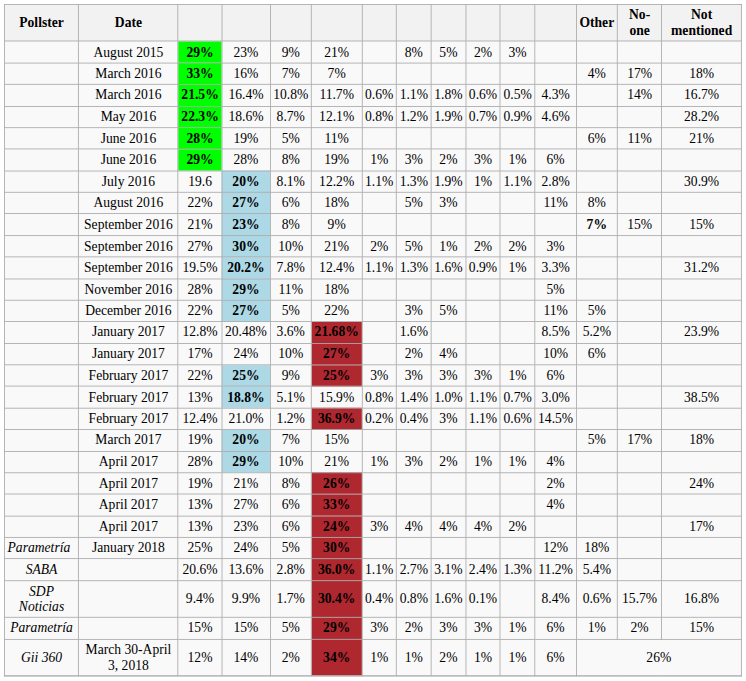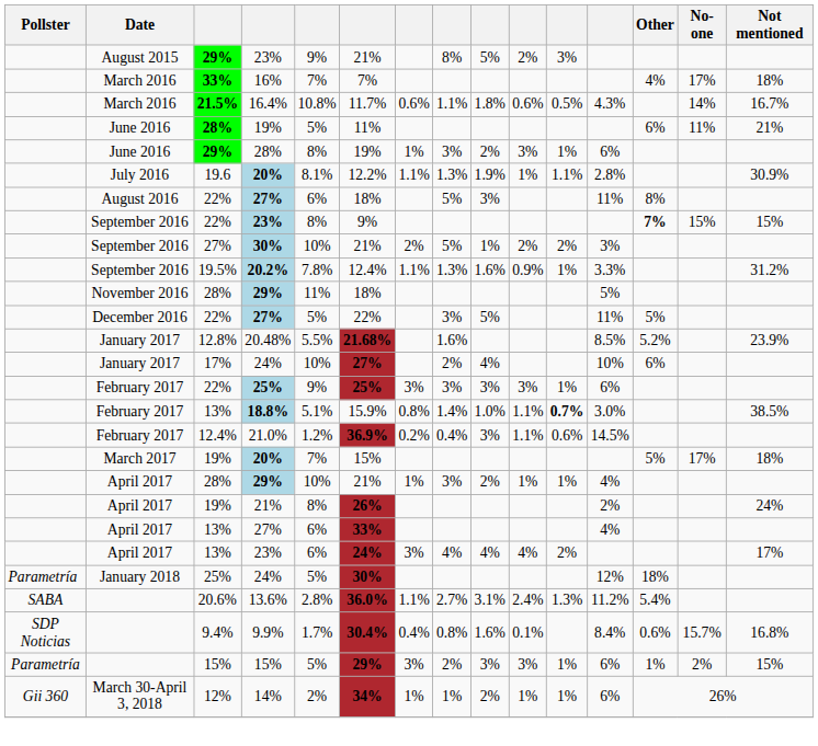 <table class="wikitable sortable" style=text-align:center>
 <tr>
 <th>Pollster</th>
 <th>Date</th>
 <th></th>
 <th></th>
 <th></th>
 <th></th>
 <th></th>
 <th></th>
 <th></th>
 <th></th>
 <th></th>
 <th></th>
 <th>Other</th>
 <th>No-one</th>
 <th>Not mentioned</th>
 </tr>
 <tr>
 <td align=left></td>
 <td>August 2015</td>
 <td bgcolor="lime"><strong>29%</strong></td>
 <td>23%</td>
 <td>9%</td>
 <td>21%</td>
 <td></td>
 <td>8%</td>
 <td>5%</td>
 <td>2%</td>
 <td>3%</td>
 <td></td>
 <td></td>
 <td></td>
 <td></td>
 </tr>
 <tr>
 <td align=left></td>
 <td>March 2016</td>
 <td bgcolor="lime"><strong>33%</strong></td>
 <td>16%</td>
 <td>7%</td>
 <td>7%</td>
 <td></td>
 <td></td>
 <td></td>
 <td></td>
 <td></td>
 <td></td>
 <td>4%</td>
 <td>17%</td>
 <td>18%</td>
 </tr>
 <tr>
 <td align=left></td>
 <td>March 2016</td>
 <td bgcolor="lime"><strong>21.5%</strong></td>
 <td>16.4%</td>
 <td>10.8%</td>
 <td>11.7%</td>
 <td>0.6%</td>
 <td>1.1%</td>
 <td>1.8%</td>
 <td>0.6%</td>
 <td>0.5%</td>
 <td>4.3%</td>
 <td></td>
 <td>14%</td>
 <td>16.7%</td>
-</tr>
-<tr>
-<td align=left></td>
-<td>May 2016</td>
-<td bgcolor="lime"><strong>22.3%</strong></td>
-<td>18.6%</td>
-<td>8.7%</td>
-<td>12.1%</td>
-<td>0.8%</td>
-<td>1.2%</td>
-<td>1.9%</td>
-<td>0.7%</td>
-<td>0.9%</td>
-<td>4.6%</td>
-<td></td>
-<td></td>
-<td>28.2%</td>
 </tr>
 <tr>
 <td align=left></td>
 <td>June 2016</td>
 <td bgcolor="lime"><strong>28%</strong></td>
 <td>19%</td>
 <td>5%</td>
 <td>11%</td>
 <td></td>
 <td></td>
 <td></td>
 <td></td>
 <td></td>
 <td></td>
 <td>6%</td>
 <td>11%</td>
 <td>21%</td>
 </tr>
 <tr>
 <td align=left></td>
 <td>June 2016</td>
 <td bgcolor="lime"><strong>29%</strong></td>
 <td>28%</td>
 <td>8%</td>
 <td>19%</td>
 <td>1%</td>
 <td>3%</td>
 <td>2%</td>
 <td>3%</td>
 <td>1%</td>
 <td>6%</td>
 <td></td>
 <td></td>
 <td></td>
 </tr>
 <tr>
 <td align=left></td>
 <td>July 2016</td>
 <td>19.6</td>
 <td bgcolor="Lightblue"><strong>20%</strong></td>
 <td>8.1%</td>
 <td>12.2%</td>
 <td>1.1%</td>
 <td>1.3%</td>
 <td>1.9%</td>
 <td>1%</td>
 <td>1.1%</td>
 <td>2.8%</td>
 <td></td>
 <td></td>
 <td>30.9%</td>
 </tr>
 <tr>
 <td align=left></td>
 <td>August 2016</td>
 <td>22%</td>
 <td bgcolor="Lightblue"><strong>27%</strong></td>
 <td>6%</td>
 <td>18%</td>
 <td></td>
 <td>5%</td>
 <td>3%</td>
 <td></td>
 <td></td>
 <td>11%</td>
 <td>8%</td>
 <td></td>
 <td></td>
 </tr>
 <tr>
 <td align=left></td>
 <td>September 2016</td>
-<td>21%</td>
+<td>22%</td>
 <td bgcolor="Lightblue"><strong>23%</strong></td>
 <td>8%</td>
 <td>9%</td>
 <td></td>
 <td></td>
 <td></td>
 <td></td>
 <td></td>
 <td></td>
 <td><strong>7%</strong></td>
 <td>15%</td>
 <td>15%</td>
 </tr>
 <tr>
 <td align=left></td>
 <td>September 2016</td>
 <td>27%</td>
 <td bgcolor="Lightblue"><strong>30%</strong></td>
 <td>10%</td>
 <td>21%</td>
 <td>2%</td>
 <td>5%</td>
 <td>1%</td>
 <td>2%</td>
 <td>2%</td>
 <td>3%</td>
 <td></td>
 <td></td>
 <td></td>
 </tr>
 <tr>
 <td align=left></td>
 <td>September 2016</td>
 <td>19.5%</td>
 <td bgcolor="Lightblue"><strong>20.2%</strong></td>
 <td>7.8%</td>
 <td>12.4%</td>
 <td>1.1%</td>
 <td>1.3%</td>
 <td>1.6%</td>
 <td>0.9%</td>
 <td>1%</td>
 <td>3.3%</td>
 <td></td>
 <td></td>
 <td>31.2%</td>
 </tr>
 <tr>
 <td align=left></td>
 <td>November 2016</td>
 <td>28%</td>
 <td bgcolor="Lightblue"><strong>29%</strong></td>
 <td>11%</td>
 <td>18%</td>
 <td></td>
 <td></td>
 <td></td>
 <td></td>
 <td></td>
 <td>5%</td>
 <td></td>
 <td></td>
 <td></td>
 </tr>
 <tr>
 <td align=left></td>
 <td>December 2016</td>
 <td>22%</td>
 <td bgcolor="Lightblue"><strong>27%</strong></td>
 <td>5%</td>
 <td>22%</td>
 <td></td>
 <td>3%</td>
 <td>5%</td>
 <td></td>
 <td></td>
 <td>11%</td>
 <td>5%</td>
 <td></td>
 <td></td>
 </tr>
 <tr>
 <td align=left></td>
 <td>January 2017</td>
 <td>12.8%</td>
 <td>20.48%</td>
-<td>3.6%</td>
+<td>5.5%</td>
 <td bgcolor=#af272f><strong>21.68%</strong></td>
 <td></td>
 <td>1.6%</td>
 <td></td>
 <td></td>
 <td></td>
 <td>8.5%</td>
 <td>5.2%</td>
 <td></td>
 <td>23.9%</td>
 </tr>
 <tr>
 <td align=left></td>
 <td>January 2017</td>
 <td>17%</td>
 <td>24%</td>
 <td>10%</td>
 <td bgcolor=#af272f><strong>27%</strong></td>
 <td></td>
 <td>2%</td>
 <td>4%</td>
 <td></td>
 <td></td>
 <td>10%</td>
 <td>6%</td>
 <td></td>
 <td></td>
 </tr>
 <tr>
 <td align=left></td>
 <td>February 2017</td>
 <td>22%</td>
 <td bgcolor="Lightblue"><strong>25%</strong></td>
 <td>9%</td>
 <td bgcolor=#af272f><strong>25%</strong></td>
 <td>3%</td>
 <td>3%</td>
 <td>3%</td>
 <td>3%</td>
 <td>1%</td>
 <td>6%</td>
 <td></td>
 <td></td>
 <td></td>
 </tr>
 <tr>
 <td align=left></td>
 <td>February 2017</td>
 <td>13%</td>
 <td bgcolor="Lightblue"><strong>18.8%</strong></td>
 <td>5.1%</td>
 <td>15.9%</td>
 <td>0.8%</td>
 <td>1.4%</td>
 <td>1.0%</td>
 <td>1.1%</td>
-<td>0.7%</td>
+<td><strong>0.7%</strong></td>
 <td>3.0%</td>
 <td></td>
 <td></td>
 <td>38.5%</td>
 </tr>
 <tr>
 <td align=left></td>
 <td>February 2017</td>
 <td>12.4%</td>
 <td>21.0%</td>
 <td>1.2%</td>
 <td bgcolor=#af272f><strong>36.9%</strong></td>
 <td>0.2%</td>
 <td>0.4%</td>
 <td>3%</td>
 <td>1.1%</td>
 <td>0.6%</td>
 <td>14.5%</td>
 <td></td>
 <td></td>
 <td></td>
 </tr>
 <tr>
 <td align=left></td>
 <td>March 2017</td>
 <td>19%</td>
 <td bgcolor="Lightblue"><strong>20%</strong></td>
 <td>7%</td>
 <td>15%</td>
 <td></td>
 <td></td>
 <td></td>
 <td></td>
 <td></td>
 <td></td>
 <td>5%</td>
 <td>17%</td>
 <td>18%</td>
 </tr>
 <tr>
 <td align=left></td>
 <td>April 2017</td>
 <td>28%</td>
 <td bgcolor="Lightblue"><strong>29%</strong></td>
 <td>10%</td>
 <td>21%</td>
 <td>1%</td>
 <td>3%</td>
 <td>2%</td>
 <td>1%</td>
 <td>1%</td>
 <td>4%</td>
 <td></td>
 <td></td>
 <td></td>
 </tr>
 <tr>
 <td align=left></td>
 <td>April 2017</td>
 <td>19%</td>
 <td>21%</td>
 <td>8%</td>
 <td bgcolor=#af272f><strong>26%</strong></td>
 <td></td>
 <td></td>
 <td></td>
 <td></td>
 <td></td>
 <td>2%</td>
 <td></td>
 <td></td>
 <td>24%</td>
 </tr>
 <tr>
 <td align=left></td>
 <td>April 2017</td>
 <td>13%</td>
 <td>27%</td>
 <td>6%</td>
 <td bgcolor=#af272f><strong>33%</strong></td>
 <td></td>
 <td></td>
 <td></td>
 <td></td>
 <td></td>
 <td>4%</td>
 <td></td>
 <td></td>
 <td></td>
 </tr>
 <tr>
 <td align=left></td>
 <td>April 2017</td>
 <td>13%</td>
 <td>23%</td>
 <td>6%</td>
 <td bgcolor=#af272f><strong>24%</strong></td>
 <td>3%</td>
 <td>4%</td>
 <td>4%</td>
 <td>4%</td>
 <td>2%</td>
 <td></td>
 <td></td>
 <td></td>
 <td>17%</td>
 </tr>
 <tr>
 <td align=left><em>Parametría</em></td>
 <td>January 2018</td>
 <td>25%</td>
 <td>24%</td>
 <td>5%</td>
 <td bgcolor=#af272f><strong>30%</strong></td>
 <td></td>
 <td></td>
 <td></td>
 <td></td>
 <td></td>
 <td>12%</td>
 <td>18%</td>
 <td></td>
 <td></td>
 </tr>
 <tr>
 <td><em>SABA</em></td>
 <td></td>
 <td>20.6%</td>
 <td>13.6%</td>
 <td>2.8%</td>
 <td bgcolor=#af272f><strong>36.0%</strong></td>
 <td>1.1%</td>
 <td>2.7%</td>
 <td>3.1%</td>
 <td>2.4%</td>
 <td>1.3%</td>
 <td>11.2%</td>
 <td>5.4%</td>
 <td></td>
 <td></td>
 </tr>
 <tr>
 <td><em>SDP Noticias</em></td>
 <td></td>
 <td>9.4%</td>
 <td>9.9%</td>
 <td>1.7%</td>
 <td bgcolor=#af272f><strong>30.4%</strong></td>
 <td>0.4%</td>
 <td>0.8%</td>
 <td>1.6%</td>
 <td>0.1%</td>
 <td></td>
 <td>8.4%</td>
 <td>0.6%</td>
 <td>15.7%</td>
 <td>16.8%</td>
 </tr>
 <tr>
 <td><em>Parametría</em></td>
 <td></td>
 <td>15%</td>
 <td>15%</td>
 <td>5%</td>
 <td bgcolor=#af272f><strong>29%</strong></td>
 <td>3%</td>
 <td>2%</td>
 <td>3%</td>
 <td>3%</td>
 <td>1%</td>
 <td>6%</td>
 <td>1%</td>
 <td>2%</td>
 <td>15%</td>
 </tr>
 <tr>
 <td><em>Gii 360</em></td>
 <td>March 30-April 3, 2018</td>
 <td>12%</td>
 <td>14%</td>
 <td>2%</td>
 <td bgcolor=#af272f><strong>34%</strong></td>
 <td>1%</td>
 <td>1%</td>
 <td>2%</td>
 <td>1%</td>
 <td>1%</td>
 <td>6%</td>
 <td colspan="3">26%</td>
 </tr>
 <tr>
 </tr>
 </table>
